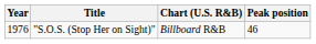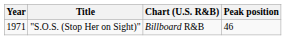 <table class="wikitable plainrowheaders">
 <tr>
 <th>Year</th>
 <th>Title</th>
 <th>Chart (U.S. R&B)</th>
 <th>Peak position</th>
 </tr>
 <tr>
-<td>1976</td>
+<td>1971</td>
 <td>"S.O.S. (Stop Her on Sight)"</td>
 <td><em>Billboard</em> R&B</td>
 <td>46</td>
 </tr>
 </table>
